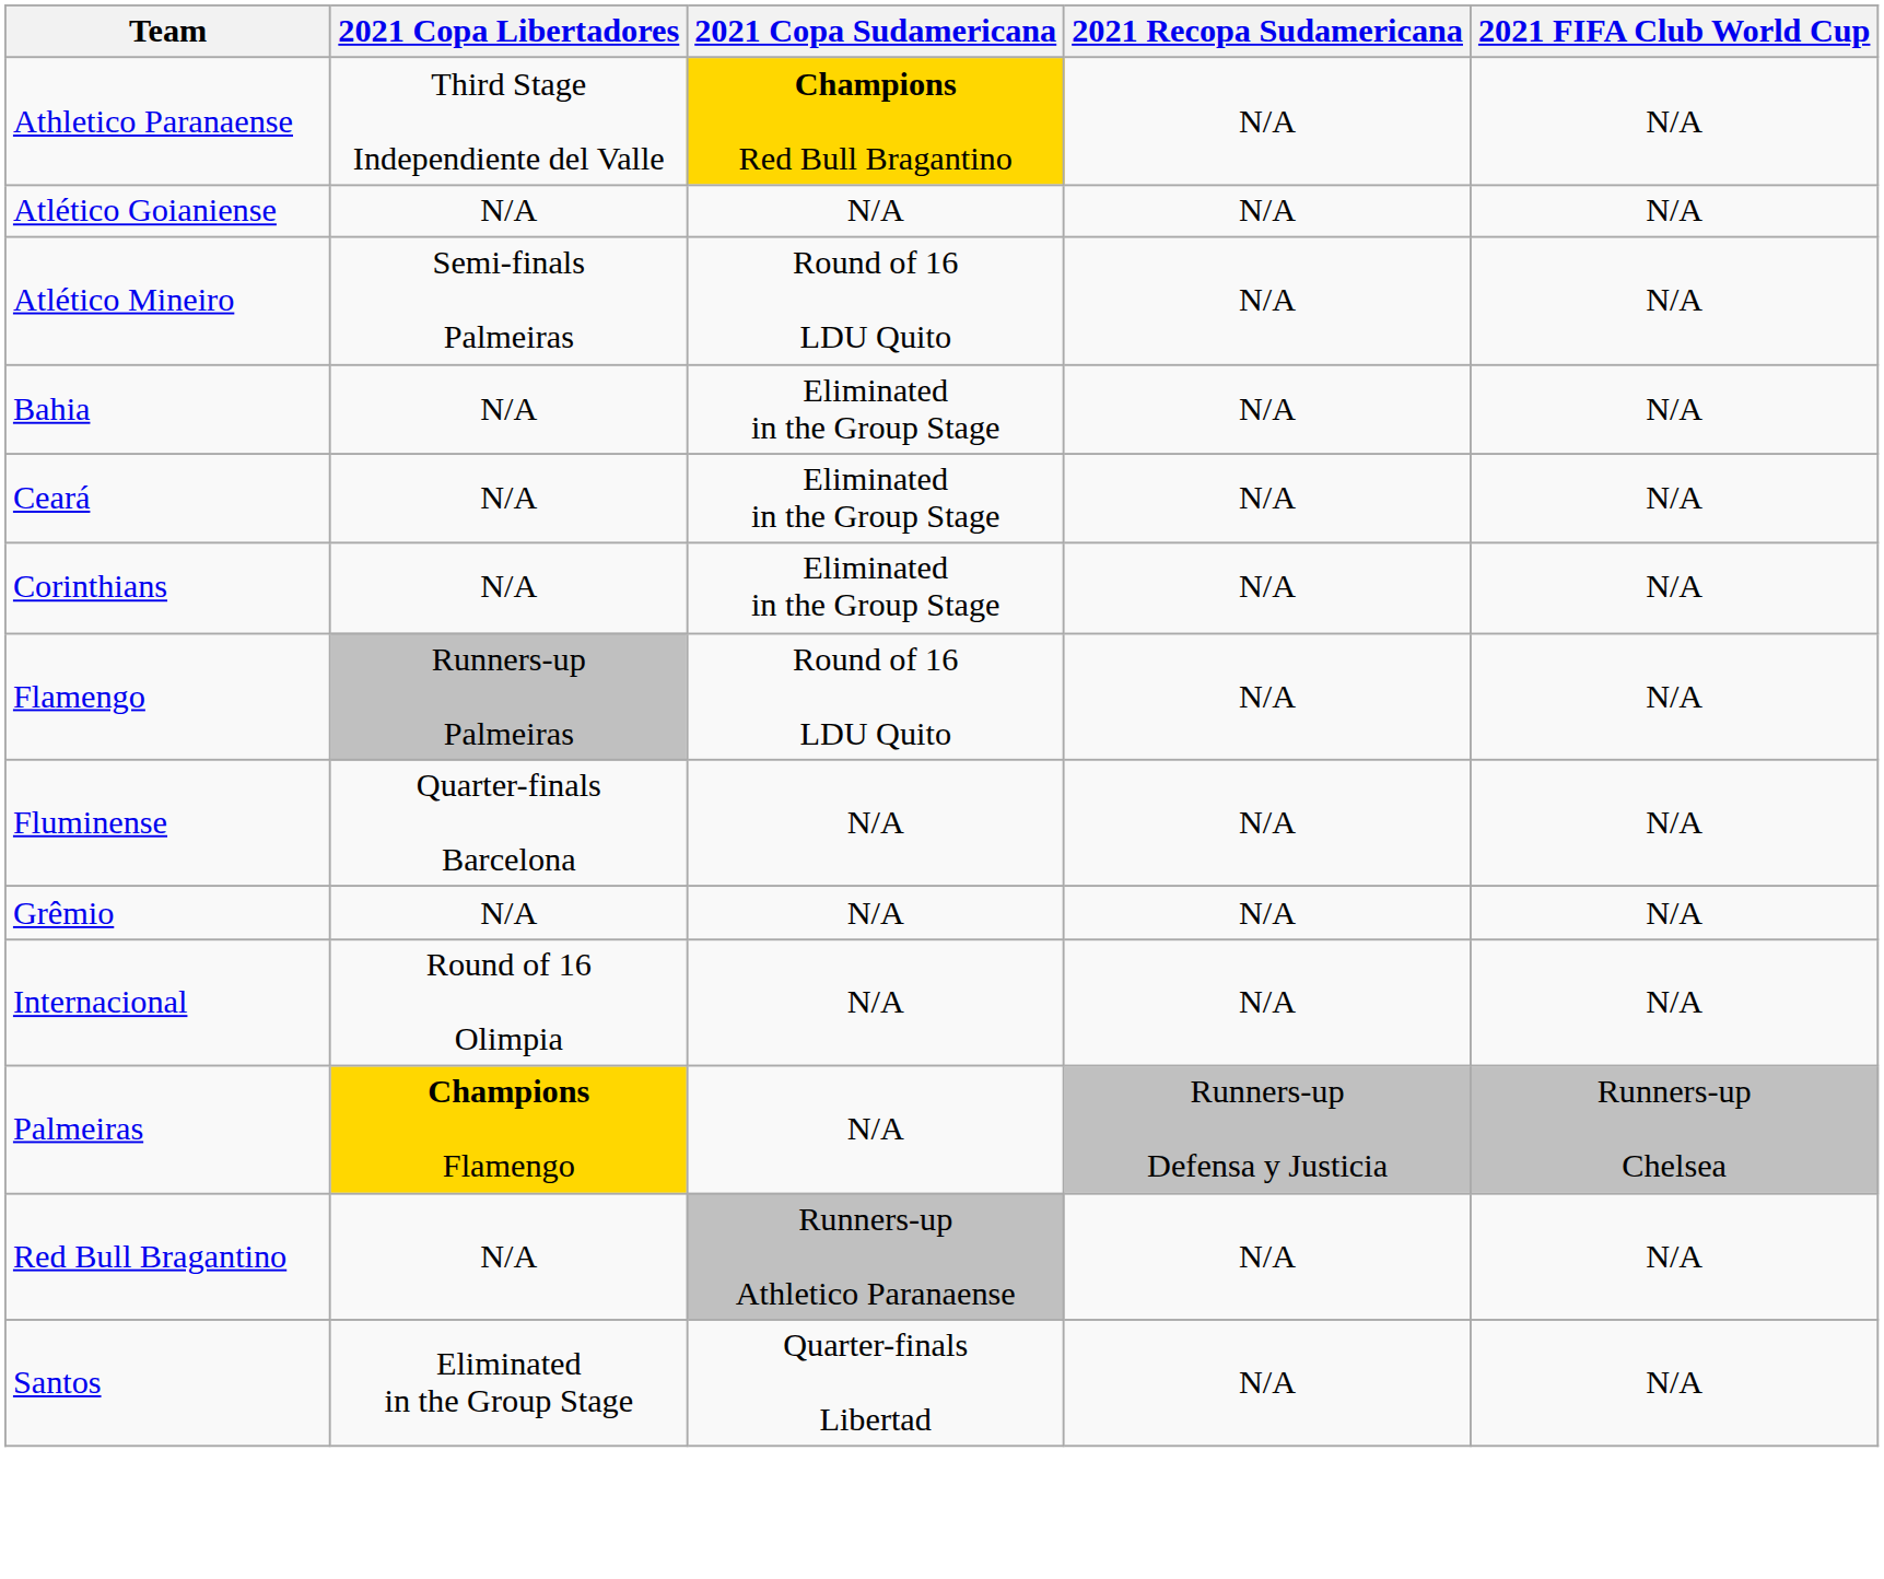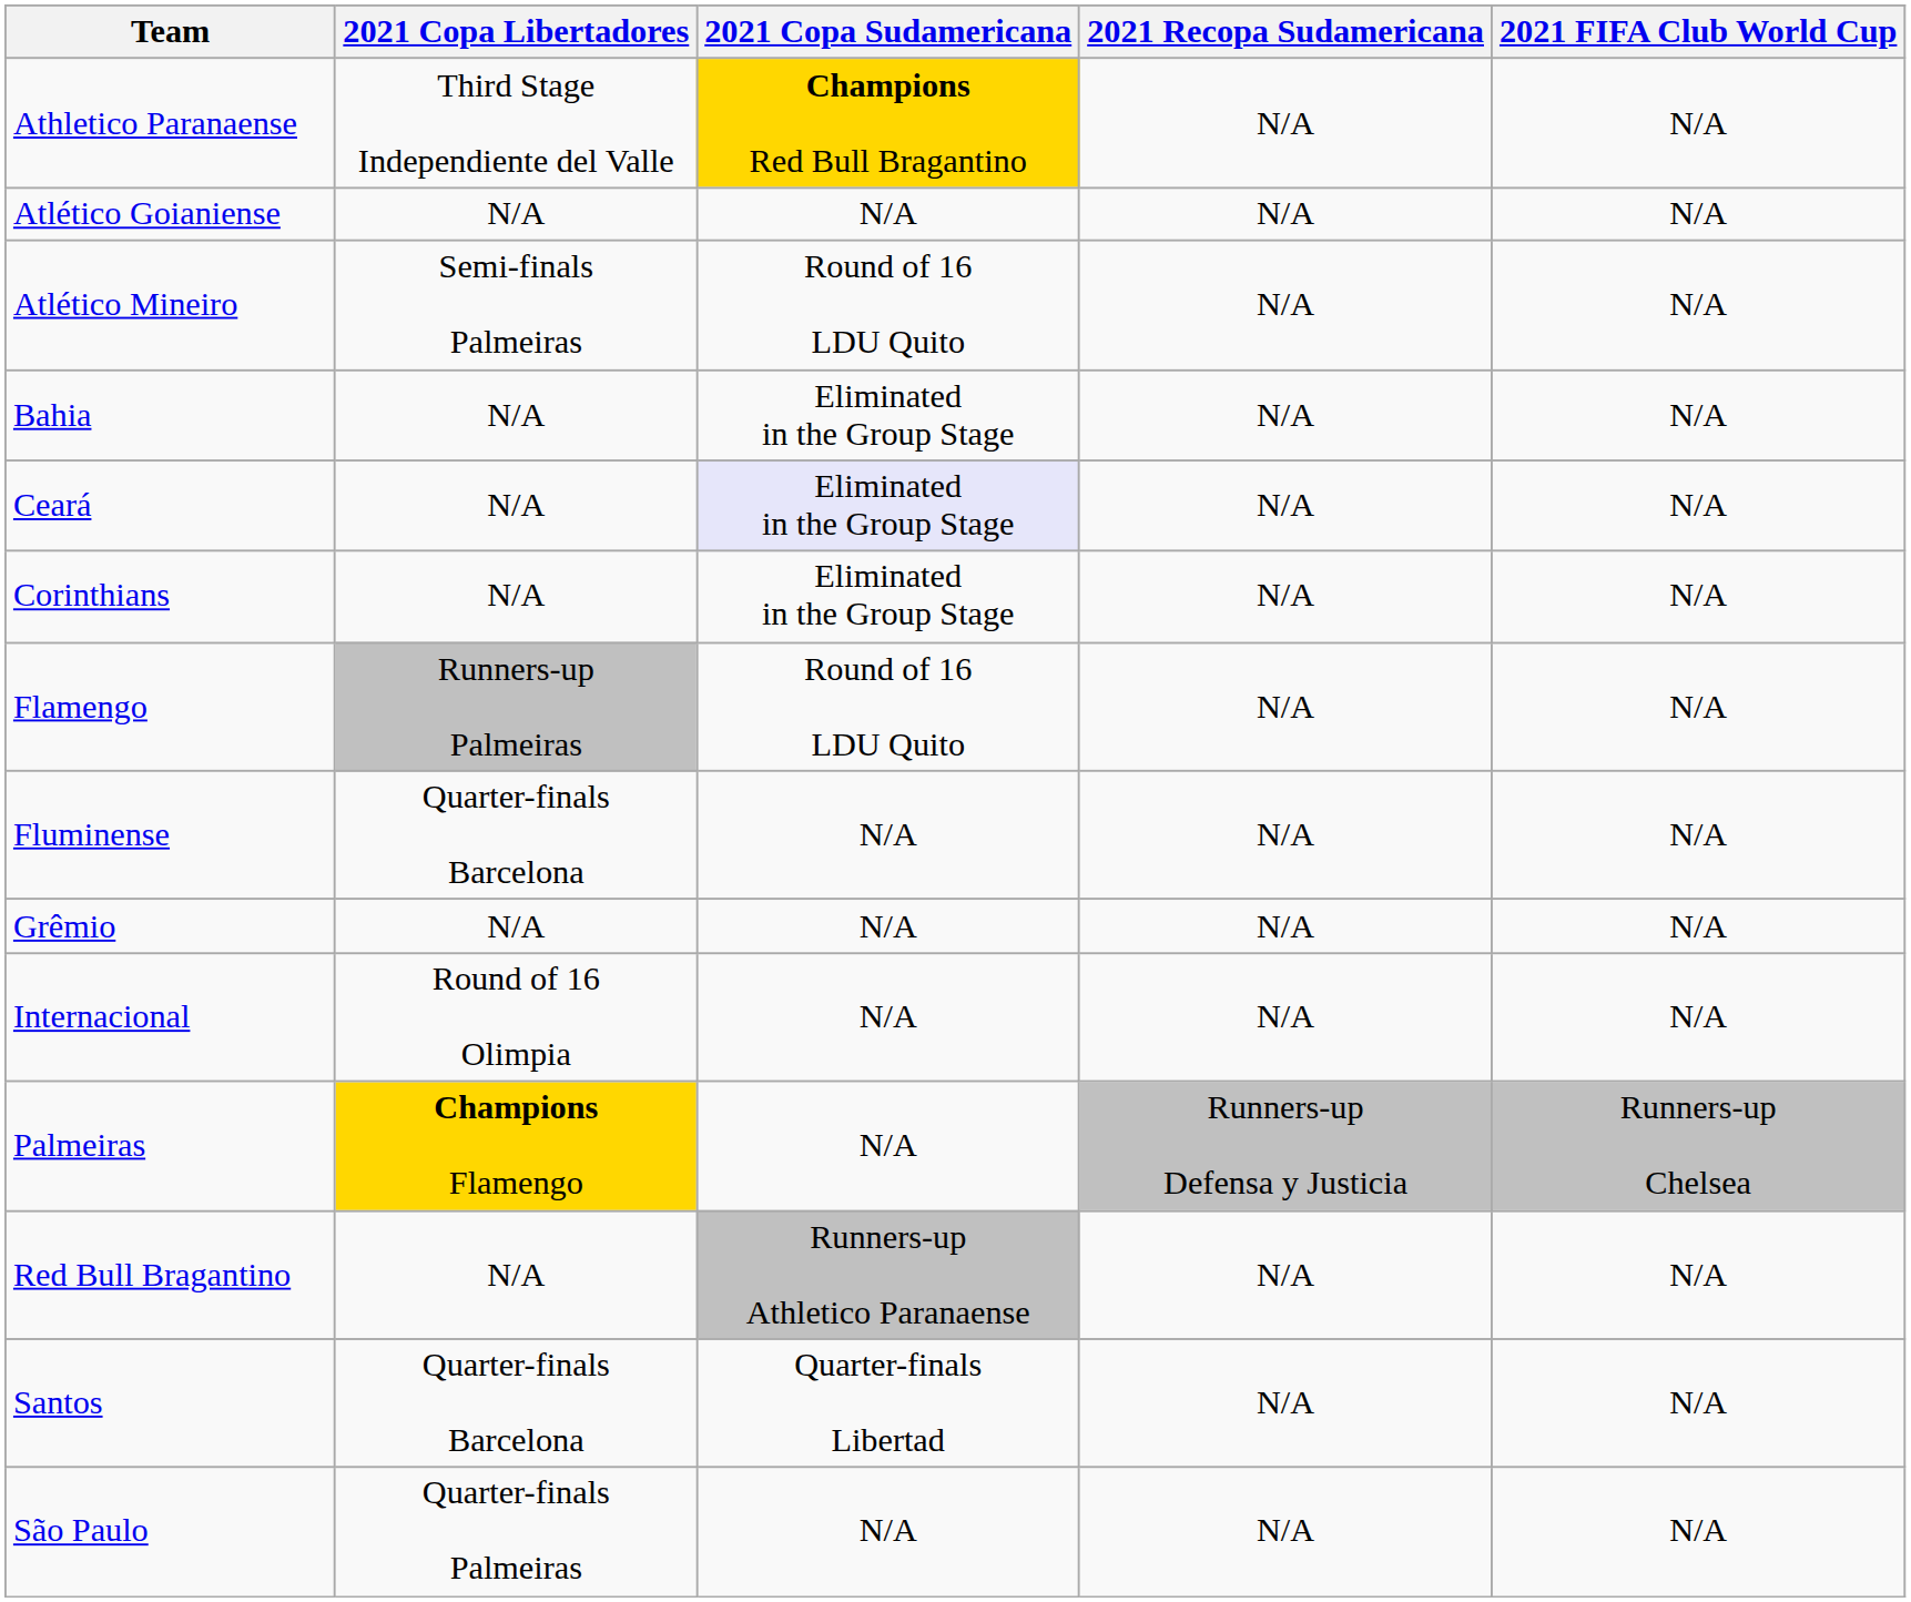 <table class="wikitable">
 <tr>
 <th width=150>Team</th>
 <th width=><a href='#'>2021 Copa Libertadores</a></th>
 <th width=><a href='#'>2021 Copa Sudamericana</a></th>
 <th width=><a href='#'>2021 Recopa Sudamericana</a></th>
 <th width=><a href='#'>2021 FIFA Club World Cup</a></th>
 </tr>
 <tr>
 <td><a href='#'>Athletico Paranaense</a></td>
 <td align=center>Third Stage<br><br> Independiente del Valle</td>
 <td align=center bgcolor=gold><strong>Champions</strong><br><br> Red Bull Bragantino</td>
 <td align=center>N/A</td>
 <td align=center>N/A</td>
 </tr>
 <tr>
 <td><a href='#'>Atlético Goianiense</a></td>
 <td align=center>N/A</td>
 <td align=center>N/A</td>
 <td align=center>N/A</td>
 <td align=center>N/A</td>
 </tr>
 <tr>
 <td><a href='#'>Atlético Mineiro</a></td>
 <td align=center>Semi-finals<br><br> Palmeiras</td>
 <td align=center>Round of 16<br><br> LDU Quito</td>
 <td align=center>N/A</td>
 <td align=center>N/A</td>
 </tr>
 <tr>
 <td><a href='#'>Bahia</a></td>
 <td align=center>N/A</td>
 <td align=center>Eliminated<br>in the Group Stage</td>
 <td align=center>N/A</td>
 <td align=center>N/A</td>
 </tr>
 <tr>
 <td><a href='#'>Ceará</a></td>
 <td align=center>N/A</td>
-<td align=center>Eliminated<br>in the Group Stage</td>
+<td align=center style="background: lavender;">Eliminated<br>in the Group Stage</td>
 <td align=center>N/A</td>
 <td align=center>N/A</td>
 </tr>
 <tr>
 <td><a href='#'>Corinthians</a></td>
 <td align=center>N/A</td>
 <td align=center>Eliminated<br>in the Group Stage</td>
 <td align=center>N/A</td>
 <td align=center>N/A</td>
 </tr>
 <tr>
 <td><a href='#'>Flamengo</a></td>
 <td align=center bgcolor=silver>Runners-up<br><br> Palmeiras</td>
 <td align=center>Round of 16<br><br> LDU Quito</td>
 <td align=center>N/A</td>
 <td align=center>N/A</td>
 </tr>
 <tr>
 <td><a href='#'>Fluminense</a></td>
 <td align=center>Quarter-finals<br><br> Barcelona</td>
 <td align=center>N/A</td>
 <td align=center>N/A</td>
 <td align=center>N/A</td>
 </tr>
 <tr>
 <td><a href='#'>Grêmio</a></td>
 <td align=center>N/A</td>
 <td align=center>N/A</td>
 <td align=center>N/A</td>
 <td align=center>N/A</td>
 </tr>
 <tr>
 <td><a href='#'>Internacional</a></td>
 <td align=center>Round of 16<br><br> Olimpia</td>
 <td align=center>N/A</td>
 <td align=center>N/A</td>
 <td align=center>N/A</td>
 </tr>
 <tr>
 <td><a href='#'>Palmeiras</a></td>
 <td align=center bgcolor=gold><strong>Champions</strong><br><br> Flamengo</td>
 <td align=center>N/A</td>
 <td align=center bgcolor=silver>Runners-up<br><br> Defensa y Justicia</td>
 <td align=center bgcolor=silver>Runners-up<br><br> Chelsea</td>
 </tr>
 <tr>
 <td><a href='#'>Red Bull Bragantino</a></td>
 <td align=center>N/A</td>
 <td align=center bgcolor=silver>Runners-up<br><br> Athletico Paranaense</td>
 <td align=center>N/A</td>
 <td align=center>N/A</td>
 </tr>
 <tr>
 <td><a href='#'>Santos</a></td>
-<td align=center>Eliminated<br>in the Group Stage</td>
+<td align=center>Quarter-finals<br><br> Barcelona</td>
 <td align=center>Quarter-finals<br><br> Libertad</td>
 <td align=center>N/A</td>
 <td align=center>N/A</td>
 </tr>
+<tr>
+<td><a href='#'>São Paulo</a></td>
+<td align=center>Quarter-finals<br><br> Palmeiras</td>
+<td align=center>N/A</td>
+<td align=center>N/A</td>
+<td align=center>N/A</td>
+</tr>
 </table>
